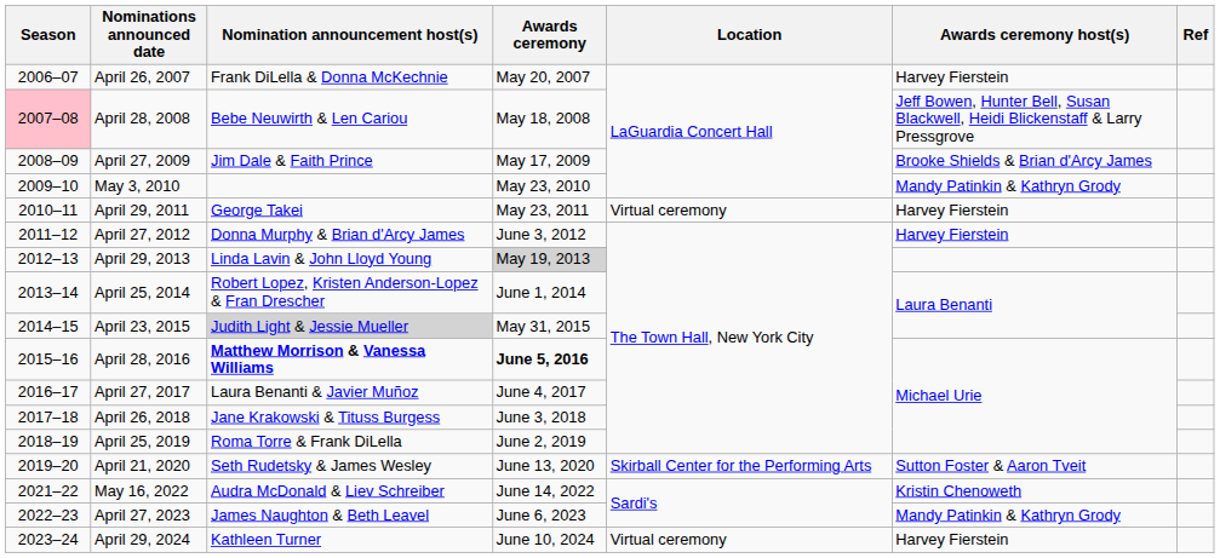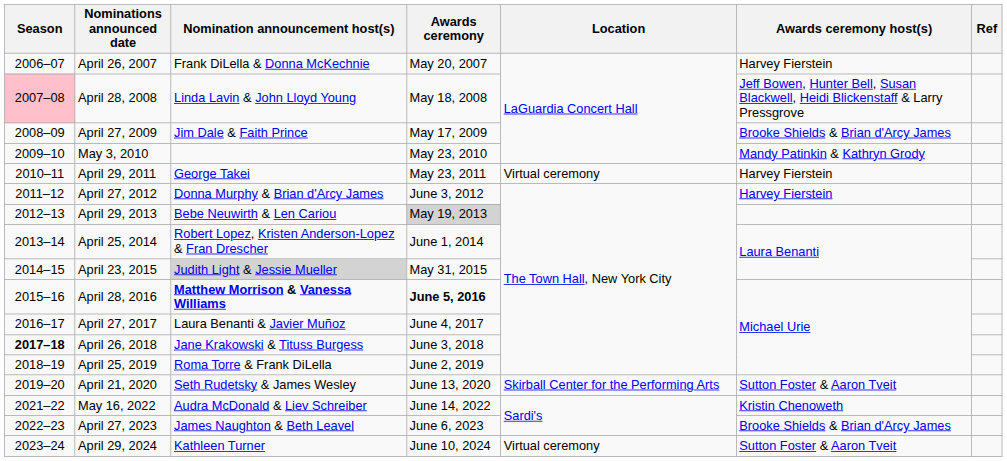 <table class="wikitable plainrowsheader">
 <tr>
 <th width="6%">Season</th>
 <th width="7%">Nominations announced date</th>
 <th width="20%">Nomination announcement host(s)</th>
 <th width="8%">Awards ceremony</th>
 <th width="20%">Location</th>
 <th width="20%">Awards ceremony host(s)</th>
 <th width="2%">Ref</th>
 </tr>
 <tr>
 <td align="center">2006–07</td>
 <td>April 26, 2007</td>
 <td>Frank DiLella & <a href='#'>Donna McKechnie</a></td>
 <td>May 20, 2007</td>
 <td rowspan="4"><a href='#'>LaGuardia Concert Hall</a></td>
 <td>Harvey Fierstein</td>
 <td align="center"></td>
 </tr>
 <tr>
 <td align="center" style="background: pink;">2007–08</td>
 <td>April 28, 2008</td>
-<td><a href='#'>Bebe Neuwirth</a> & <a href='#'>Len Cariou</a></td>
+<td><a href='#'>Linda Lavin</a> & <a href='#'>John Lloyd Young</a></td>
 <td>May 18, 2008</td>
 <td><a href='#'>Jeff Bowen</a>, <a href='#'>Hunter Bell</a>, <a href='#'>Susan Blackwell</a>, <a href='#'>Heidi Blickenstaff</a> & Larry Pressgrove</td>
 <td align="center"></td>
 </tr>
 <tr>
 <td align="center">2008–09</td>
 <td>April 27, 2009</td>
 <td><a href='#'>Jim Dale</a> & <a href='#'>Faith Prince</a></td>
 <td>May 17, 2009</td>
 <td><a href='#'>Brooke Shields</a> & <a href='#'>Brian d'Arcy James</a></td>
 <td align="center"></td>
 </tr>
 <tr>
 <td align="center">2009–10</td>
 <td>May 3, 2010</td>
 <td></td>
 <td>May 23, 2010</td>
 <td><a href='#'>Mandy Patinkin</a> & <a href='#'>Kathryn Grody</a></td>
 <td align="center"></td>
 </tr>
 <tr>
 <td align="center">2010–11</td>
 <td>April 29, 2011</td>
 <td><a href='#'>George Takei</a></td>
 <td>May 23, 2011</td>
 <td>Virtual ceremony</td>
 <td>Harvey Fierstein</td>
 <td align="center"></td>
 </tr>
 <tr>
 <td align="center">2011–12</td>
 <td>April 27, 2012</td>
 <td><a href='#'>Donna Murphy</a> & <a href='#'>Brian d'Arcy James</a></td>
 <td>June 3, 2012</td>
 <td rowspan="8"><a href='#'>The Town Hall</a>, New York City</td>
 <td><a href='#'>Harvey Fierstein</a></td>
 <td align="center"></td>
 </tr>
 <tr>
 <td align="center">2012–13</td>
 <td>April 29, 2013</td>
-<td><a href='#'>Linda Lavin</a> & <a href='#'>John Lloyd Young</a></td>
+<td><a href='#'>Bebe Neuwirth</a> & <a href='#'>Len Cariou</a></td>
 <td style="background: lightgrey;">May 19, 2013</td>
 <td></td>
 <td align="center"></td>
 </tr>
 <tr>
 <td align="center">2013–14</td>
 <td>April 25, 2014</td>
 <td><a href='#'>Robert Lopez</a>, <a href='#'>Kristen Anderson-Lopez</a> & <a href='#'>Fran Drescher</a></td>
 <td>June 1, 2014</td>
 <td rowspan="2"><a href='#'>Laura Benanti</a></td>
 <td align="center"></td>
 </tr>
 <tr>
 <td align="center">2014–15</td>
 <td>April 23, 2015</td>
 <td style="background: lightgrey;"><a href='#'>Judith Light</a> & <a href='#'>Jessie Mueller</a></td>
 <td>May 31, 2015</td>
 <td align="center"></td>
 </tr>
 <tr>
 <td align="center">2015–16</td>
 <td>April 28, 2016</td>
 <td><strong><a href='#'>Matthew Morrison</a> & <a href='#'>Vanessa Williams</a></strong></td>
 <td><strong>June 5, 2016</strong></td>
 <td rowspan="4"><a href='#'>Michael Urie</a></td>
 <td align="center"></td>
 </tr>
 <tr>
 <td align="center">2016–17</td>
 <td>April 27, 2017</td>
 <td>Laura Benanti & <a href='#'>Javier Muñoz</a></td>
 <td>June 4, 2017</td>
 <td align="center"></td>
 </tr>
 <tr>
-<td align="center">2017–18</td>
+<td align="center"><strong>2017–18</strong></td>
 <td>April 26, 2018</td>
 <td><a href='#'>Jane Krakowski</a> & <a href='#'>Tituss Burgess</a></td>
 <td>June 3, 2018</td>
 <td align="center"></td>
 </tr>
 <tr>
 <td align="center">2018–19</td>
 <td>April 25, 2019</td>
 <td><a href='#'>Roma Torre</a> & Frank DiLella</td>
 <td>June 2, 2019</td>
 <td align="center"></td>
 </tr>
 <tr>
 <td align="center">2019–20</td>
 <td>April 21, 2020</td>
 <td><a href='#'>Seth Rudetsky</a> & James Wesley</td>
 <td>June 13, 2020</td>
 <td><a href='#'>Skirball Center for the Performing Arts</a></td>
 <td><a href='#'>Sutton Foster</a> & <a href='#'>Aaron Tveit</a></td>
 <td align="center"></td>
 </tr>
 <tr>
 <td align="center">2021–22</td>
 <td>May 16, 2022</td>
 <td><a href='#'>Audra McDonald</a> & <a href='#'>Liev Schreiber</a></td>
 <td>June 14, 2022</td>
 <td rowspan="2"><a href='#'>Sardi's</a></td>
 <td><a href='#'>Kristin Chenoweth</a></td>
 <td align="center"></td>
 </tr>
 <tr>
 <td align="center">2022–23</td>
 <td>April 27, 2023</td>
 <td><a href='#'>James Naughton</a> & <a href='#'>Beth Leavel</a></td>
 <td>June 6, 2023</td>
-<td><a href='#'>Mandy Patinkin</a> & <a href='#'>Kathryn Grody</a></td>
+<td><a href='#'>Brooke Shields</a> & <a href='#'>Brian d'Arcy James</a></td>
 <td align="center"></td>
 </tr>
 <tr>
 <td align="center">2023–24</td>
 <td>April 29, 2024</td>
 <td><a href='#'>Kathleen Turner</a></td>
 <td>June 10, 2024</td>
 <td>Virtual ceremony</td>
-<td>Harvey Fierstein</td>
+<td><a href='#'>Sutton Foster</a> & <a href='#'>Aaron Tveit</a></td>
 <td align="center"></td>
 </tr>
 </table>
